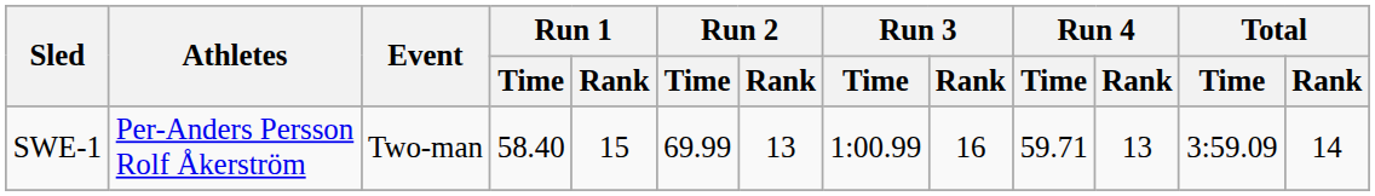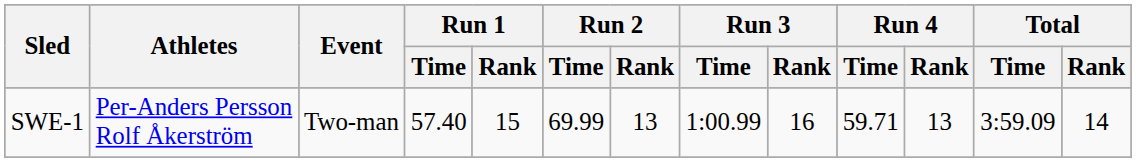 <table class="wikitable" border="1" style="font-size:90%">
 <tr>
 <th rowspan="2">Sled</th>
 <th rowspan="2">Athletes</th>
 <th rowspan="2">Event</th>
 <th colspan="2">Run 1</th>
 <th colspan="2">Run 2</th>
 <th colspan="2">Run 3</th>
 <th colspan="2">Run 4</th>
 <th colspan="2">Total</th>
 </tr>
 <tr>
 <th>Time</th>
 <th>Rank</th>
 <th>Time</th>
 <th>Rank</th>
 <th>Time</th>
 <th>Rank</th>
 <th>Time</th>
 <th>Rank</th>
 <th>Time</th>
 <th>Rank</th>
 </tr>
 <tr>
 <td align="center">SWE-1</td>
 <td><a href='#'>Per-Anders Persson</a><br><a href='#'>Rolf Åkerström</a></td>
 <td>Two-man</td>
-<td align="center">58.40</td>
+<td align="center">57.40</td>
 <td align="center">15</td>
 <td align="center">69.99</td>
 <td align="center">13</td>
 <td align="center">1:00.99</td>
 <td align="center">16</td>
 <td align="center">59.71</td>
 <td align="center">13</td>
 <td align="center">3:59.09</td>
 <td align="center">14</td>
 </tr>
 </table>
